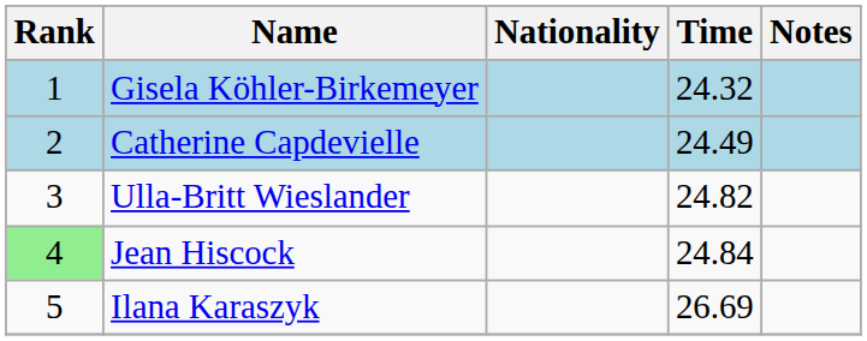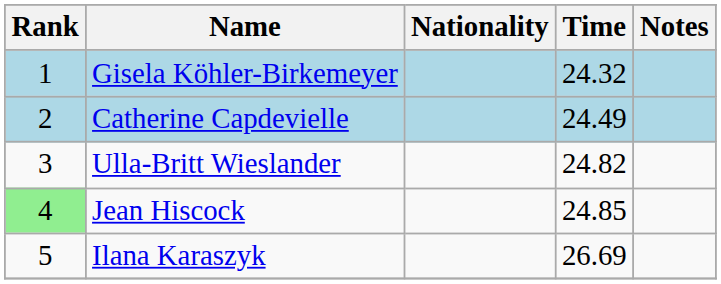 <table class="wikitable sortable" style="text-align:center">
 <tr>
 <th>Rank</th>
 <th>Name</th>
 <th>Nationality</th>
 <th>Time</th>
 <th>Notes</th>
 </tr>
 <tr bgcolor=lightblue>
 <td>1</td>
 <td align=left><a href='#'>Gisela Köhler-Birkemeyer</a></td>
 <td align=left></td>
 <td>24.32</td>
 <td></td>
 </tr>
 <tr bgcolor=lightblue>
 <td>2</td>
 <td align=left><a href='#'>Catherine Capdevielle</a></td>
 <td align=left></td>
 <td>24.49</td>
 <td></td>
 </tr>
 <tr>
 <td>3</td>
 <td align=left><a href='#'>Ulla-Britt Wieslander</a></td>
 <td align=left></td>
 <td>24.82</td>
 <td></td>
 </tr>
 <tr>
 <td style="background: lightgreen;">4</td>
 <td align=left><a href='#'>Jean Hiscock</a></td>
 <td align=left></td>
-<td>24.84</td>
+<td>24.85</td>
 <td></td>
 </tr>
 <tr>
 <td>5</td>
 <td align=left><a href='#'>Ilana Karaszyk</a></td>
 <td align=left></td>
 <td>26.69</td>
 <td></td>
 </tr>
 <tr>
 </tr>
 </table>
